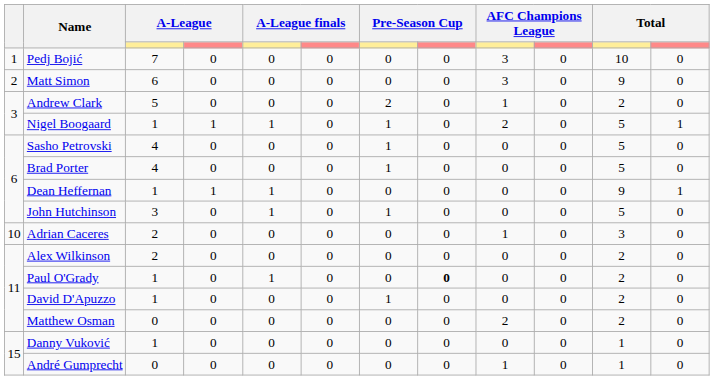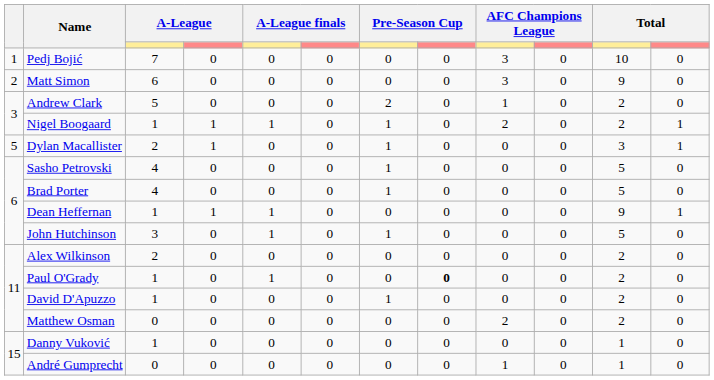 <table class="wikitable" style="font-size: 95%; text-align: center;">
 <tr>
 <th rowspan=2></th>
 <th rowspan=2>Name</th>
 <th colspan=2><a href='#'>A-League</a></th>
 <th colspan=2><a href='#'>A-League finals</a></th>
 <th colspan=2><a href='#'>Pre-Season Cup</a></th>
 <th colspan=2><a href='#'>AFC Champions League</a></th>
 <th colspan=2>Total</th>
 </tr>
 <tr>
 <th width=60 style="background:#FFEE99"></th>
 <th width=60 style="background:#FF8888"></th>
 <th width=60 style="background:#FFEE99"></th>
 <th width=60 style="background:#FF8888"></th>
 <th width=60 style="background:#FFEE99"></th>
 <th width=60 style="background:#FF8888"></th>
 <th width=60 style="background:#FFEE99"></th>
 <th width=60 style="background:#FF8888"></th>
 <th width=60 style="background:#FFEE99"></th>
 <th width=60 style="background:#FF8888"></th>
 </tr>
 <tr>
 <td>1</td>
 <td align=left><a href='#'>Pedj Bojić</a></td>
 <td>7</td>
 <td>0</td>
 <td>0</td>
 <td>0</td>
 <td>0</td>
 <td>0</td>
 <td>3</td>
 <td>0</td>
 <td>10</td>
 <td>0</td>
 </tr>
 <tr>
 <td>2</td>
 <td align=left><a href='#'>Matt Simon</a></td>
 <td>6</td>
 <td>0</td>
 <td>0</td>
 <td>0</td>
 <td>0</td>
 <td>0</td>
 <td>3</td>
 <td>0</td>
 <td>9</td>
 <td>0</td>
 </tr>
 <tr>
 <td rowspan=2>3</td>
 <td align=left><a href='#'>Andrew Clark</a></td>
 <td>5</td>
 <td>0</td>
 <td>0</td>
 <td>0</td>
 <td>2</td>
 <td>0</td>
 <td>1</td>
 <td>0</td>
 <td>2</td>
 <td>0</td>
 </tr>
 <tr>
 <td align=left><a href='#'>Nigel Boogaard</a></td>
 <td>1</td>
 <td>1</td>
 <td>1</td>
 <td>0</td>
 <td>1</td>
 <td>0</td>
 <td>2</td>
 <td>0</td>
+<td>2</td>
+<td>1</td>
+</tr>
+<tr>
 <td>5</td>
+<td align=left><a href='#'>Dylan Macallister</a></td>
+<td>2</td>
+<td>1</td>
+<td>0</td>
+<td>0</td>
+<td>1</td>
+<td>0</td>
+<td>0</td>
+<td>0</td>
+<td>3</td>
 <td>1</td>
 </tr>
 <tr>
 <td rowspan=4>6</td>
 <td align=left><a href='#'>Sasho Petrovski</a></td>
 <td>4</td>
 <td>0</td>
 <td>0</td>
 <td>0</td>
 <td>1</td>
 <td>0</td>
 <td>0</td>
 <td>0</td>
 <td>5</td>
 <td>0</td>
 </tr>
 <tr>
 <td align=left><a href='#'>Brad Porter</a></td>
 <td>4</td>
 <td>0</td>
 <td>0</td>
 <td>0</td>
 <td>1</td>
 <td>0</td>
 <td>0</td>
 <td>0</td>
 <td>5</td>
 <td>0</td>
 </tr>
 <tr>
 <td align=left><a href='#'>Dean Heffernan</a></td>
 <td>1</td>
 <td>1</td>
 <td>1</td>
 <td>0</td>
 <td>0</td>
 <td>0</td>
 <td>0</td>
 <td>0</td>
 <td>9</td>
 <td>1</td>
 </tr>
 <tr>
 <td align=left><a href='#'>John Hutchinson</a></td>
 <td>3</td>
 <td>0</td>
 <td>1</td>
 <td>0</td>
 <td>1</td>
 <td>0</td>
 <td>0</td>
 <td>0</td>
 <td>5</td>
-<td>0</td>
-</tr>
-<tr>
-<td>10</td>
-<td align=left><a href='#'>Adrian Caceres</a></td>
-<td>2</td>
-<td>0</td>
-<td>0</td>
-<td>0</td>
-<td>0</td>
-<td>0</td>
-<td>1</td>
-<td>0</td>
-<td>3</td>
 <td>0</td>
 </tr>
 <tr>
 <td rowspan=4>11</td>
 <td align=left><a href='#'>Alex Wilkinson</a></td>
 <td>2</td>
 <td>0</td>
 <td>0</td>
 <td>0</td>
 <td>0</td>
 <td>0</td>
 <td>0</td>
 <td>0</td>
 <td>2</td>
 <td>0</td>
 </tr>
 <tr>
 <td align=left><a href='#'>Paul O'Grady</a></td>
 <td>1</td>
 <td>0</td>
 <td>1</td>
 <td>0</td>
 <td>0</td>
 <td><strong>0</strong></td>
 <td>0</td>
 <td>0</td>
 <td>2</td>
 <td>0</td>
 </tr>
 <tr>
 <td align=left><a href='#'>David D'Apuzzo</a></td>
 <td>1</td>
 <td>0</td>
 <td>0</td>
 <td>0</td>
 <td>1</td>
 <td>0</td>
 <td>0</td>
 <td>0</td>
 <td>2</td>
 <td>0</td>
 </tr>
 <tr>
 <td align=left><a href='#'>Matthew Osman</a></td>
 <td>0</td>
 <td>0</td>
 <td>0</td>
 <td>0</td>
 <td>0</td>
 <td>0</td>
 <td>2</td>
 <td>0</td>
 <td>2</td>
 <td>0</td>
 </tr>
 <tr>
 <td rowspan=2>15</td>
 <td align=left><a href='#'>Danny Vuković</a></td>
 <td>1</td>
 <td>0</td>
 <td>0</td>
 <td>0</td>
 <td>0</td>
 <td>0</td>
 <td>0</td>
 <td>0</td>
 <td>1</td>
 <td>0</td>
 </tr>
 <tr>
 <td align=left><a href='#'>André Gumprecht</a></td>
 <td>0</td>
 <td>0</td>
 <td>0</td>
 <td>0</td>
 <td>0</td>
 <td>0</td>
 <td>1</td>
 <td>0</td>
 <td>1</td>
 <td>0</td>
 </tr>
 </table>
